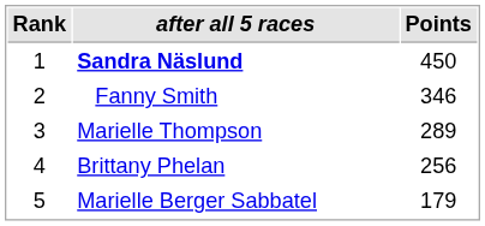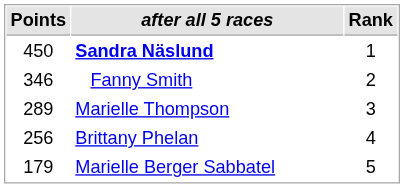 <table cellspacing="1" cellpadding="3" style="border:1px solid #aaa; font-size:86%;">
 <tr style="background:#e4e4e4;">
+<th style="border-bottom:1px solid #aaa; width:20px;">Points</th>
+<th style="border-bottom:1px solid #aaa; width:200px;"><em>after all 5 races</em></th>
 <th style="border-bottom:1px solid #aaa; width:10px;">Rank</th>
-<th style="border-bottom:1px solid #aaa; width:200px;"><em>after all 5 races</em></th>
-<th style="border-bottom:1px solid #aaa; width:20px;">Points</th>
 </tr>
 <tr>
+<td align=center>450</td>
+<td><strong> <a href='#'>Sandra Näslund</a></strong></td>
 <td align=center>1</td>
-<td><strong> <a href='#'>Sandra Näslund</a></strong></td>
-<td align=center>450</td>
 </tr>
 <tr>
+<td align=center>346</td>
+<td>   <a href='#'>Fanny Smith</a></td>
 <td align=center>2</td>
-<td>   <a href='#'>Fanny Smith</a></td>
-<td align=center>346</td>
 </tr>
 <tr>
+<td align=center>289</td>
+<td> <a href='#'>Marielle Thompson</a></td>
 <td align=center>3</td>
-<td> <a href='#'>Marielle Thompson</a></td>
-<td align=center>289</td>
 </tr>
 <tr>
+<td align=center>256</td>
+<td> <a href='#'>Brittany Phelan</a></td>
 <td align=center>4</td>
-<td> <a href='#'>Brittany Phelan</a></td>
-<td align=center>256</td>
 </tr>
 <tr>
+<td align=center>179</td>
+<td> <a href='#'>Marielle Berger Sabbatel</a></td>
 <td align=center>5</td>
-<td> <a href='#'>Marielle Berger Sabbatel</a></td>
-<td align=center>179</td>
 </tr>
 </table>
